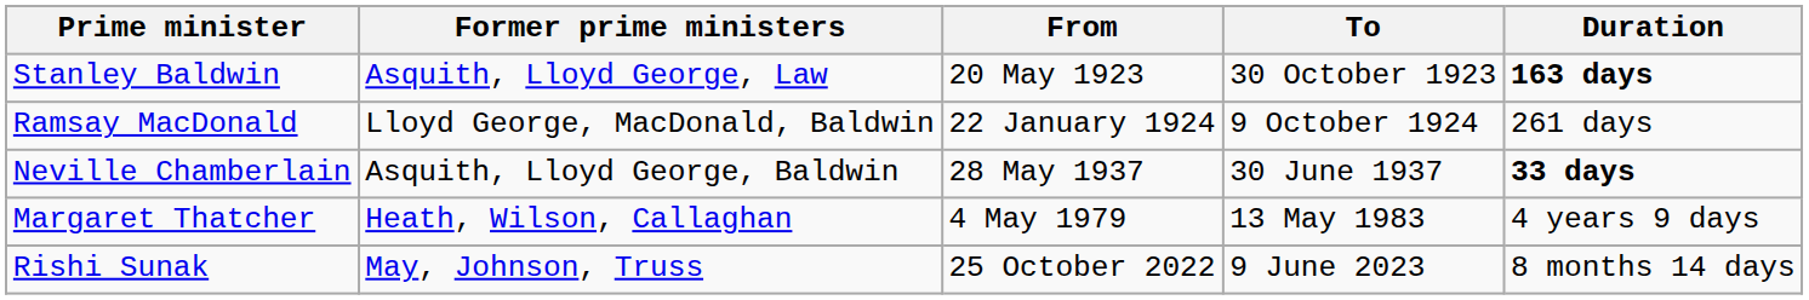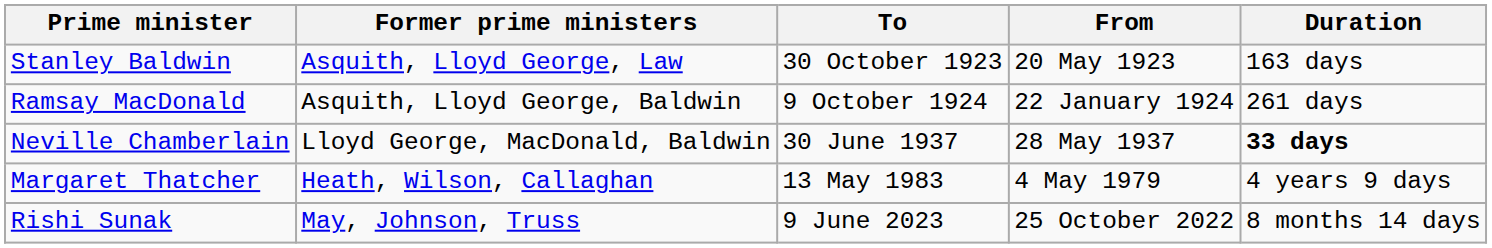 <table class="wikitable" style=font-size:95%>
 <tr>
 <th>Prime minister</th>
 <th>Former prime ministers</th>
+<th>To</th>
 <th>From</th>
-<th>To</th>
 <th>Duration</th>
 </tr>
 <tr>
 <td><a href='#'>Stanley Baldwin</a></td>
 <td><a href='#'>Asquith</a>, <a href='#'>Lloyd George</a>, <a href='#'>Law</a></td>
+<td>30 October 1923</td>
 <td>20 May 1923</td>
-<td>30 October 1923</td>
-<td><strong>163 days</strong></td>
+<td>163 days</td>
 </tr>
 <tr>
 <td><a href='#'>Ramsay MacDonald</a></td>
-<td>Lloyd George, MacDonald, Baldwin</td>
+<td>Asquith, Lloyd George, Baldwin</td>
+<td>9 October 1924</td>
 <td>22 January 1924</td>
-<td>9 October 1924</td>
 <td>261 days</td>
 </tr>
 <tr>
 <td><a href='#'>Neville Chamberlain</a></td>
-<td>Asquith, Lloyd George, Baldwin</td>
+<td>Lloyd George, MacDonald, Baldwin</td>
+<td>30 June 1937</td>
 <td>28 May 1937</td>
-<td>30 June 1937</td>
 <td><strong>33 days</strong></td>
 </tr>
 <tr>
 <td><a href='#'>Margaret Thatcher</a></td>
 <td><a href='#'>Heath</a>, <a href='#'>Wilson</a>, <a href='#'>Callaghan</a></td>
+<td>13 May 1983</td>
 <td>4 May 1979</td>
-<td>13 May 1983</td>
 <td>4 years 9 days</td>
 </tr>
 <tr>
 <td><a href='#'>Rishi Sunak</a></td>
 <td><a href='#'>May</a>, <a href='#'>Johnson</a>, <a href='#'>Truss</a></td>
+<td>9 June 2023</td>
 <td>25 October 2022</td>
-<td>9 June 2023</td>
 <td>8 months 14 days</td>
 </tr>
 </table>
